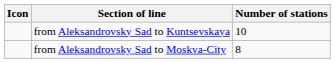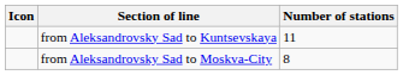 <table class="wikitable">
 <tr>
 <th>Icon</th>
 <th>Section of line</th>
 <th>Number of stations</th>
 </tr>
 <tr>
 <td></td>
 <td>from <a href='#'>Aleksandrovsky Sad</a> to <a href='#'>Kuntsevskaya</a></td>
-<td>10</td>
+<td>11</td>
 </tr>
 <tr>
 <td></td>
 <td>from <a href='#'>Aleksandrovsky Sad</a> to <a href='#'>Moskva-City</a></td>
 <td>8</td>
 </tr>
 </table>
